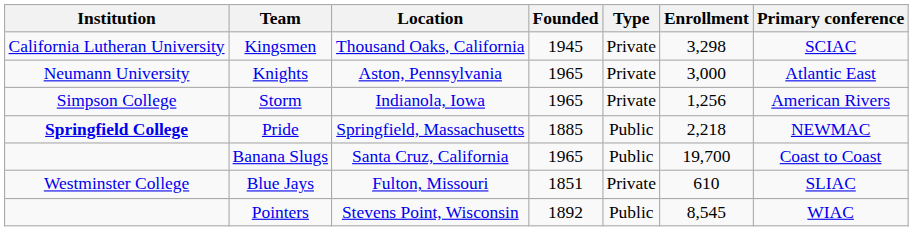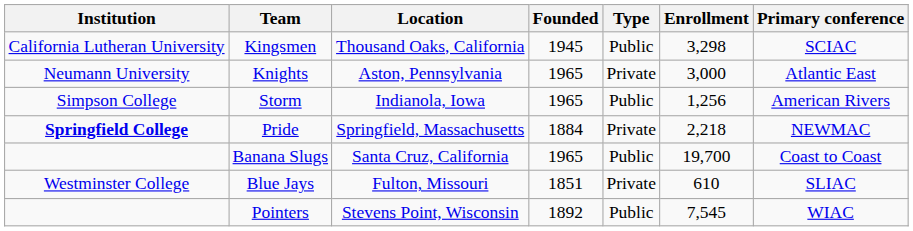 <table class="sortable wikitable" style="text-align:center;">
 <tr>
 <th>Institution</th>
 <th>Team</th>
 <th>Location</th>
 <th>Founded</th>
 <th>Type</th>
 <th>Enrollment</th>
 <th>Primary conference</th>
 </tr>
 <tr>
 <td><a href='#'>California Lutheran University</a></td>
 <td><a href='#'>Kingsmen</a></td>
 <td><a href='#'>Thousand Oaks, California</a></td>
 <td>1945</td>
-<td>Private</td>
+<td>Public</td>
 <td>3,298</td>
 <td><a href='#'>SCIAC</a></td>
 </tr>
 <tr>
 <td><a href='#'>Neumann University</a></td>
 <td><a href='#'>Knights</a></td>
 <td><a href='#'>Aston, Pennsylvania</a></td>
 <td>1965</td>
 <td>Private</td>
 <td>3,000</td>
 <td><a href='#'>Atlantic East</a></td>
 </tr>
 <tr>
 <td><a href='#'>Simpson College</a></td>
 <td><a href='#'>Storm</a></td>
 <td><a href='#'>Indianola, Iowa</a></td>
 <td>1965</td>
-<td>Private</td>
+<td>Public</td>
 <td>1,256</td>
 <td><a href='#'>American Rivers</a></td>
 </tr>
 <tr>
 <td><strong><a href='#'>Springfield College</a></strong></td>
 <td><a href='#'>Pride</a></td>
 <td><a href='#'>Springfield, Massachusetts</a></td>
-<td>1885</td>
-<td>Public</td>
+<td>1884</td>
+<td>Private</td>
 <td>2,218</td>
 <td><a href='#'>NEWMAC</a></td>
 </tr>
 <tr>
 <td></td>
 <td><a href='#'>Banana Slugs</a></td>
 <td><a href='#'>Santa Cruz, California</a></td>
 <td>1965</td>
 <td>Public</td>
 <td>19,700</td>
 <td><a href='#'>Coast to Coast</a></td>
 </tr>
 <tr>
 <td><a href='#'>Westminster College</a></td>
 <td><a href='#'>Blue Jays</a></td>
 <td><a href='#'>Fulton, Missouri</a></td>
 <td>1851</td>
 <td>Private</td>
 <td>610</td>
 <td><a href='#'>SLIAC</a></td>
 </tr>
 <tr>
 <td></td>
 <td><a href='#'>Pointers</a></td>
 <td><a href='#'>Stevens Point, Wisconsin</a></td>
 <td>1892</td>
 <td>Public</td>
-<td>8,545</td>
+<td>7,545</td>
 <td><a href='#'>WIAC</a></td>
 </tr>
 </table>
